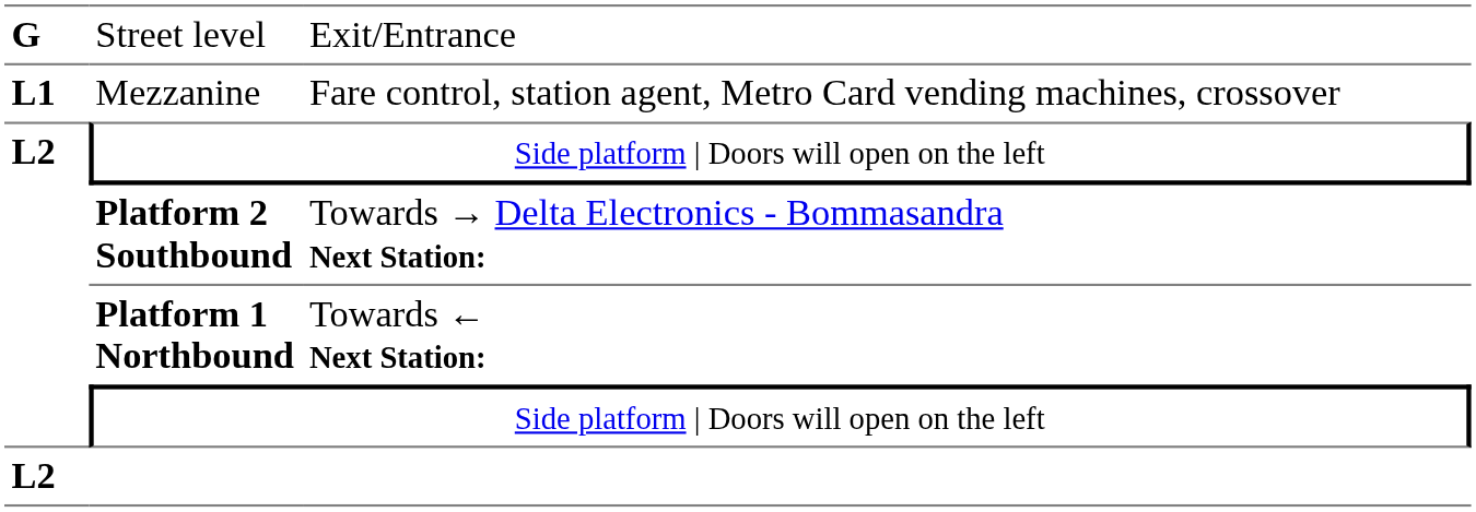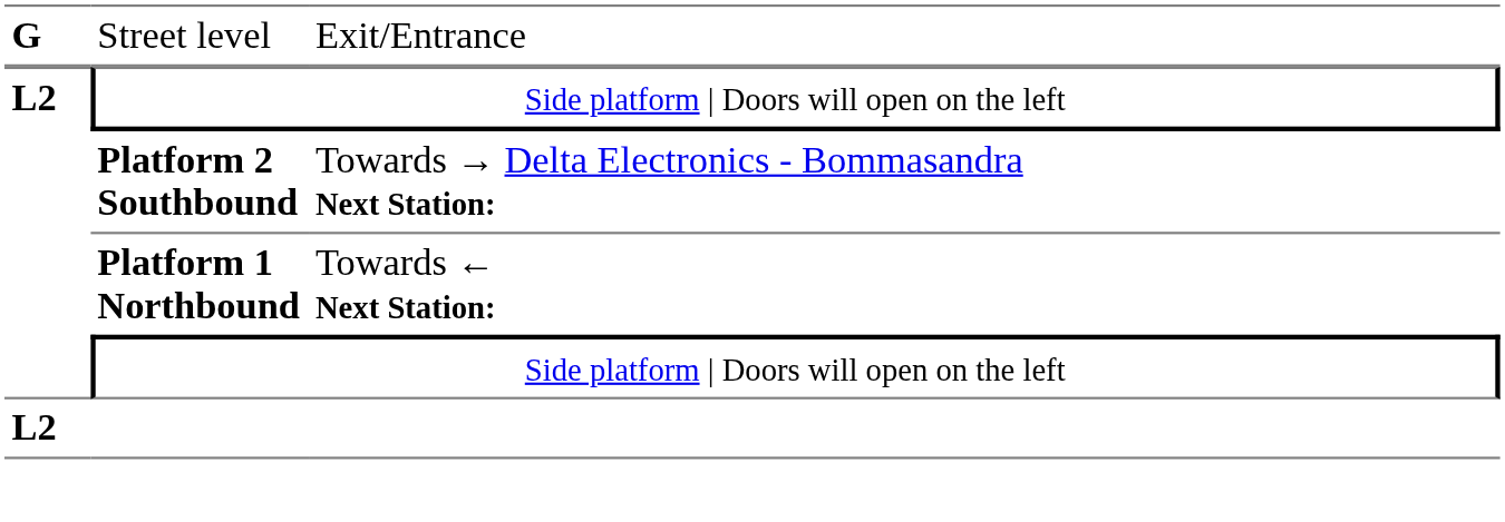 <table table border=0 cellspacing=0 cellpadding=3>
 <tr>
 <td style="border-bottom:solid 1px gray;border-top:solid 1px gray;" width=30 valign=top><strong>G</strong></td>
 <td style="border-top:solid 1px gray;border-bottom:solid 1px gray;" width=85 valign=top>Street level</td>
 <td style="border-top:solid 1px gray;border-bottom:solid 1px gray;" width=500 valign=top>Exit/Entrance</td>
-</tr>
-<tr>
-<td valign=top><strong>L1</strong></td>
-<td valign=top>Mezzanine</td>
-<td valign=top>Fare control, station agent, Metro Card vending machines, crossover<br></td>
 </tr>
 <tr>
 <td style="border-top:solid 1px gray;border-bottom:solid 1px gray;" width=30 rowspan=4 valign=top><strong>L2</strong></td>
 <td style="border-top:solid 1px gray;border-right:solid 2px black;border-left:solid 2px black;border-bottom:solid 2px black;text-align:center;" colspan=2><small><a href='#'>Side platform</a> | Doors will open on the left </small></td>
 </tr>
 <tr>
 <td style="border-bottom:solid 1px gray;" width=85><span><strong>Platform 2</strong><br><strong>Southbound</strong></span></td>
 <td style="border-bottom:solid 1px gray;" width=500>Towards → <a href='#'>Delta Electronics - Bommasandra</a><br><small><strong>Next Station:</strong> </small></td>
 </tr>
 <tr>
 <td><span><strong>Platform 1</strong><br><strong>Northbound</strong></span></td>
 <td>Towards ← <br><small><strong>Next Station: </strong></small></td>
 </tr>
 <tr>
 <td style="border-top:solid 2px black;border-right:solid 2px black;border-left:solid 2px black;border-bottom:solid 1px gray;" colspan=2  align=center><small><a href='#'>Side platform</a> | Doors will open on the left </small></td>
 </tr>
 <tr>
 <td style="border-bottom:solid 1px gray;" width=30 rowspan=2 valign=top><strong>L2</strong></td>
 <td style="border-bottom:solid 1px gray;" width=85></td>
 <td style="border-bottom:solid 1px gray;" width=500></td>
 </tr>
 <tr>
 </tr>
 </table>
